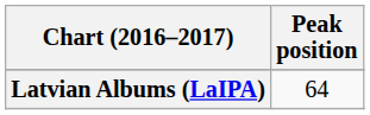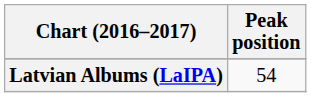 <table class="wikitable sortable plainrowheaders" style="text-align:center">
 <tr>
 <th scope="col">Chart (2016–2017)</th>
 <th scope="col">Peak<br> position</th>
 </tr>
 <tr>
 </tr>
 <tr>
 <th scope="row">Latvian Albums (<a href='#'>LaIPA</a>)</th>
-<td>64</td>
+<td>54</td>
 </tr>
 <tr>
 </tr>
 <tr>
 </tr>
 <tr>
 </tr>
 </table>
